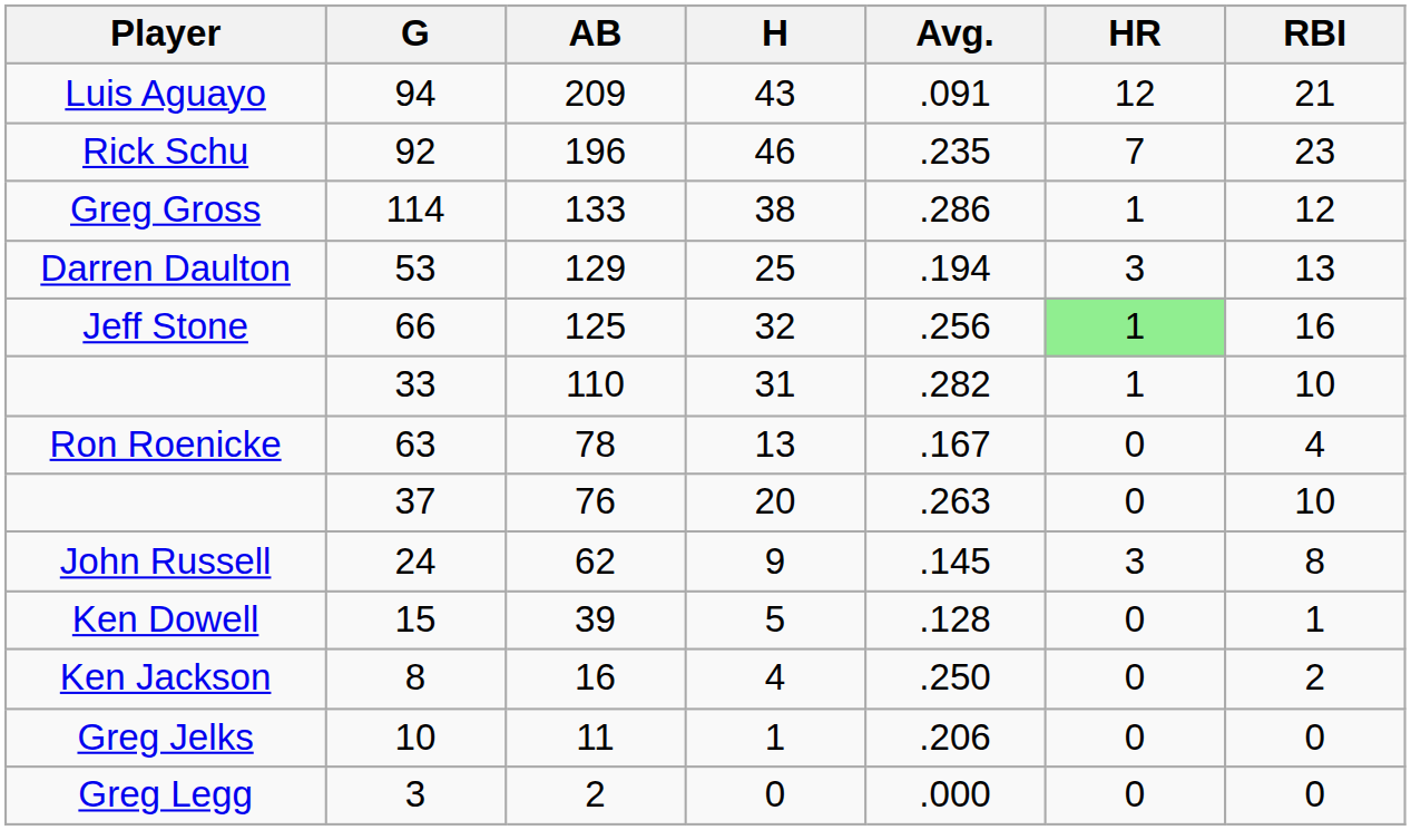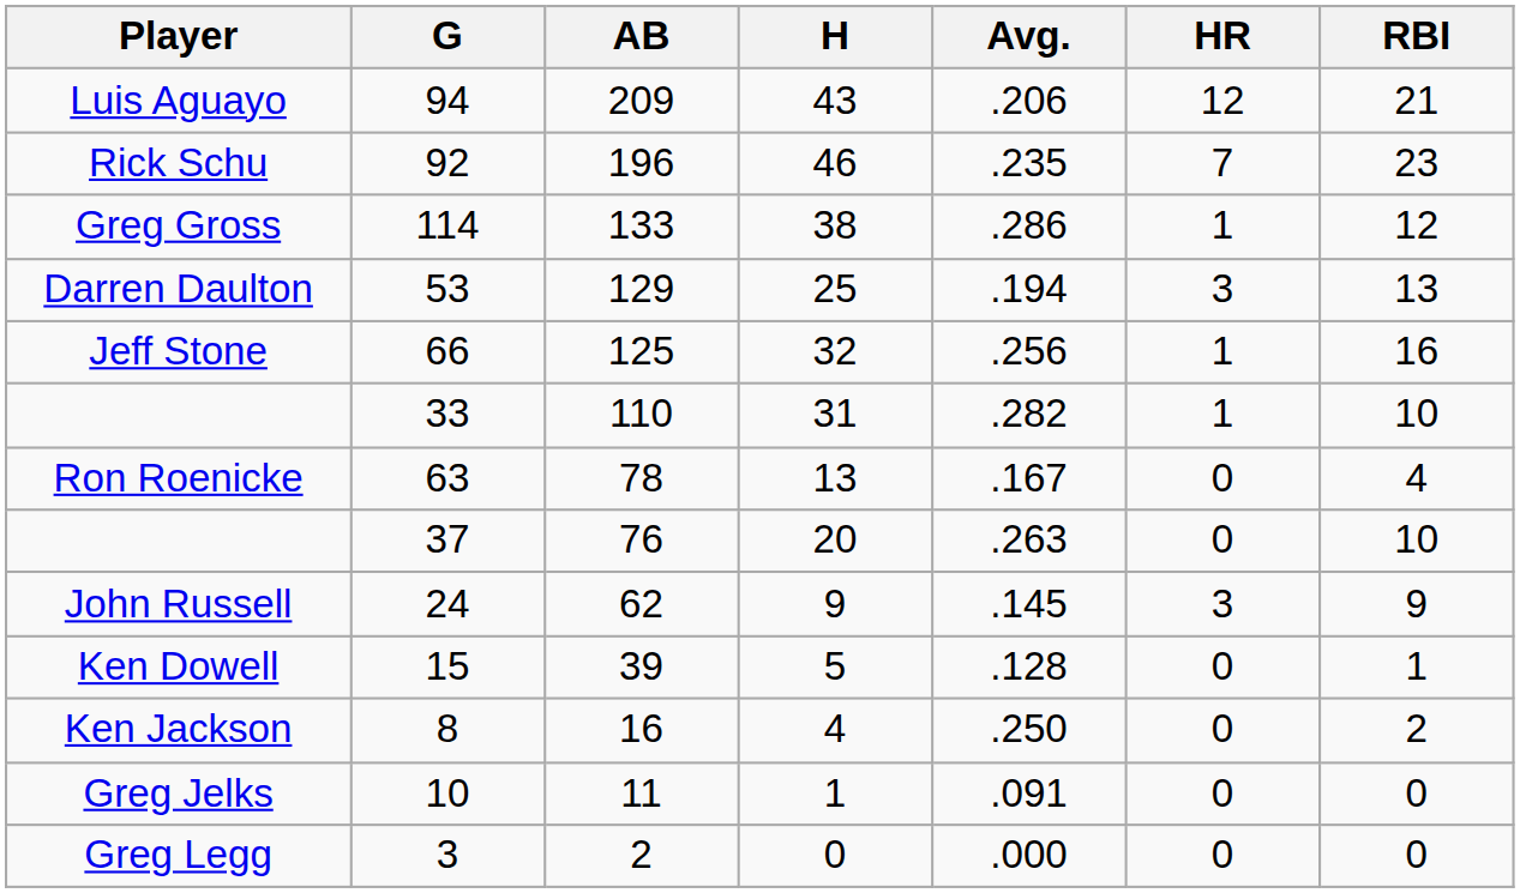 <table class="wikitable sortable">
 <tr>
 <th bgcolor="#DDDDFF" width="16%">Player</th>
 <th bgcolor="#DDDDFF" width="9%">G</th>
 <th bgcolor="#DDDDFF" width="9%">AB</th>
 <th bgcolor="#DDDDFF" width="9%">H</th>
 <th bgcolor="#DDDDFF" width="9%">Avg.</th>
 <th bgcolor="#DDDDFF" width="9%">HR</th>
 <th bgcolor="#DDDDFF" width="9%">RBI</th>
 </tr>
 <tr align="center">
 <td><a href='#'>Luis Aguayo</a></td>
 <td>94</td>
 <td>209</td>
 <td>43</td>
-<td>.091</td>
+<td>.206</td>
 <td>12</td>
 <td>21</td>
 </tr>
 <tr align=center>
 <td><a href='#'>Rick Schu</a></td>
 <td>92</td>
 <td>196</td>
 <td>46</td>
 <td>.235</td>
 <td>7</td>
 <td>23</td>
 </tr>
 <tr align=center>
 <td><a href='#'>Greg Gross</a></td>
 <td>114</td>
 <td>133</td>
 <td>38</td>
 <td>.286</td>
 <td>1</td>
 <td>12</td>
 </tr>
 <tr align=center>
 <td><a href='#'>Darren Daulton</a></td>
 <td>53</td>
 <td>129</td>
 <td>25</td>
 <td>.194</td>
 <td>3</td>
 <td>13</td>
 </tr>
 <tr align=center>
 <td><a href='#'>Jeff Stone</a></td>
 <td>66</td>
 <td>125</td>
 <td>32</td>
 <td>.256</td>
-<td style="background: lightgreen;">1</td>
+<td>1</td>
 <td>16</td>
 </tr>
 <tr align=center>
 <td></td>
 <td>33</td>
 <td>110</td>
 <td>31</td>
 <td>.282</td>
 <td>1</td>
 <td>10</td>
 </tr>
 <tr align="center">
 <td><a href='#'>Ron Roenicke</a></td>
 <td>63</td>
 <td>78</td>
 <td>13</td>
 <td>.167</td>
 <td>0</td>
 <td>4</td>
 </tr>
 <tr align=center>
 <td></td>
 <td>37</td>
 <td>76</td>
 <td>20</td>
 <td>.263</td>
 <td>0</td>
 <td>10</td>
 </tr>
 <tr align="center">
 <td><a href='#'>John Russell</a></td>
 <td>24</td>
 <td>62</td>
 <td>9</td>
 <td>.145</td>
 <td>3</td>
-<td>8</td>
+<td>9</td>
 </tr>
 <tr align=center>
 <td><a href='#'>Ken Dowell</a></td>
 <td>15</td>
 <td>39</td>
 <td>5</td>
 <td>.128</td>
 <td>0</td>
 <td>1</td>
 </tr>
 <tr align=center>
 <td><a href='#'>Ken Jackson</a></td>
 <td>8</td>
 <td>16</td>
 <td>4</td>
 <td>.250</td>
 <td>0</td>
 <td>2</td>
 </tr>
 <tr align=center>
 <td><a href='#'>Greg Jelks</a></td>
 <td>10</td>
 <td>11</td>
 <td>1</td>
-<td>.206</td>
+<td>.091</td>
 <td>0</td>
 <td>0</td>
 </tr>
 <tr align=center>
 <td><a href='#'>Greg Legg</a></td>
 <td>3</td>
 <td>2</td>
 <td>0</td>
 <td>.000</td>
 <td>0</td>
 <td>0</td>
 </tr>
 </table>
